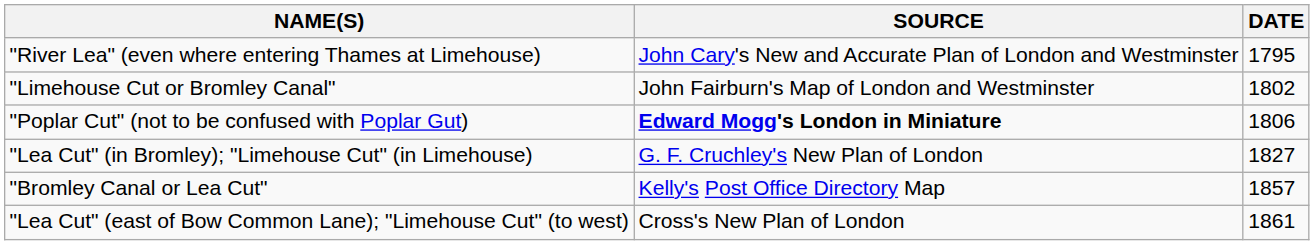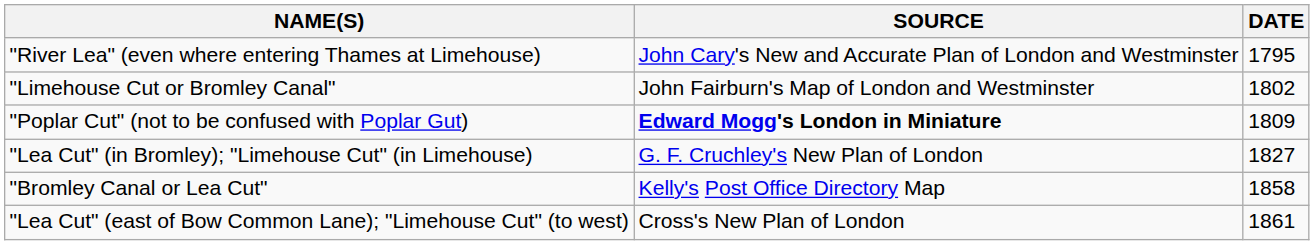 <table class="wikitable">
 <tr>
 <th>NAME(S)</th>
 <th>SOURCE</th>
 <th>DATE</th>
 </tr>
 <tr>
 <td>"River Lea" (even where entering Thames at Limehouse)</td>
 <td><a href='#'>John Cary</a>'s New and Accurate Plan of London and Westminster</td>
 <td>1795</td>
 </tr>
 <tr>
 <td>"Limehouse Cut or Bromley Canal"</td>
 <td>John Fairburn's Map of London and Westminster</td>
 <td>1802</td>
 </tr>
 <tr>
 <td>"Poplar Cut" (not to be confused with <a href='#'>Poplar Gut</a>)</td>
 <td><strong><a href='#'>Edward Mogg</a>'s London in Miniature</strong></td>
-<td>1806</td>
+<td>1809</td>
 </tr>
 <tr>
 <td>"Lea Cut" (in Bromley); "Limehouse Cut" (in Limehouse)</td>
 <td><a href='#'>G. F. Cruchley's</a> New Plan of London</td>
 <td>1827</td>
 </tr>
 <tr>
 <td>"Bromley Canal or Lea Cut"</td>
 <td><a href='#'>Kelly's</a> <a href='#'>Post Office Directory</a> Map</td>
-<td>1857</td>
+<td>1858</td>
 </tr>
 <tr>
 <td>"Lea Cut" (east of Bow Common Lane); "Limehouse Cut" (to west)</td>
 <td>Cross's New Plan of London</td>
 <td>1861</td>
 </tr>
 </table>
